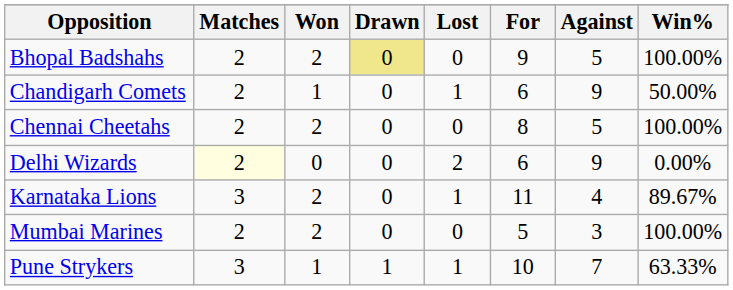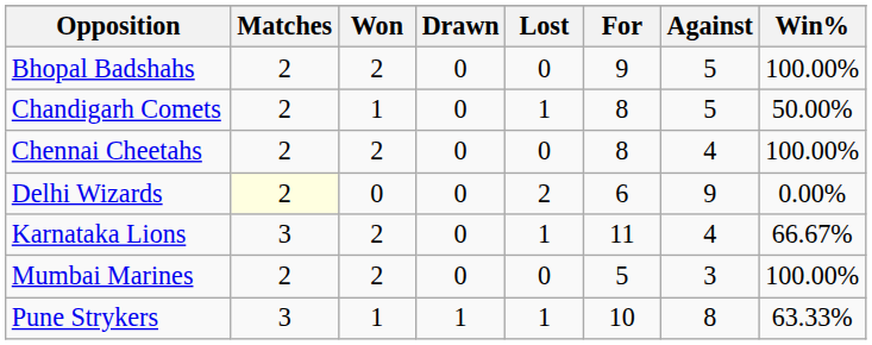 <table class="wikitable sortable" style="text-align:center">
 <tr>
 </tr>
 <tr>
 <th width=130>Opposition</th>
 <th width=40>Matches</th>
 <th width=40>Won</th>
 <th width=40>Drawn</th>
 <th width=40>Lost</th>
 <th width=40>For</th>
 <th width=40>Against</th>
 <th width=40>Win%</th>
 </tr>
 <tr>
 <td align=left><a href='#'>Bhopal Badshahs</a></td>
 <td>2</td>
 <td>2</td>
-<td style="background: khaki;">0</td>
+<td>0</td>
 <td>0</td>
 <td>9</td>
 <td>5</td>
 <td>100.00%</td>
 </tr>
 <tr>
 <td align=left><a href='#'>Chandigarh Comets</a></td>
 <td>2</td>
 <td>1</td>
 <td>0</td>
 <td>1</td>
-<td>6</td>
-<td>9</td>
+<td>8</td>
+<td>5</td>
 <td>50.00%</td>
 </tr>
 <tr>
 <td align=left><a href='#'>Chennai Cheetahs</a></td>
 <td>2</td>
 <td>2</td>
 <td>0</td>
 <td>0</td>
 <td>8</td>
-<td>5</td>
+<td>4</td>
 <td>100.00%</td>
 </tr>
 <tr>
 <td align=left><a href='#'>Delhi Wizards</a></td>
 <td style="background: lightyellow;">2</td>
 <td>0</td>
 <td>0</td>
 <td>2</td>
 <td>6</td>
 <td>9</td>
 <td>0.00%</td>
 </tr>
 <tr>
 <td align=left><a href='#'>Karnataka Lions</a></td>
 <td>3</td>
 <td>2</td>
 <td>0</td>
 <td>1</td>
 <td>11</td>
 <td>4</td>
-<td>89.67%</td>
+<td>66.67%</td>
 </tr>
 <tr>
 <td align=left><a href='#'>Mumbai Marines</a></td>
 <td>2</td>
 <td>2</td>
 <td>0</td>
 <td>0</td>
 <td>5</td>
 <td>3</td>
 <td>100.00%</td>
 </tr>
 <tr>
 <td align=left><a href='#'>Pune Strykers</a></td>
 <td>3</td>
 <td>1</td>
 <td>1</td>
 <td>1</td>
 <td>10</td>
-<td>7</td>
+<td>8</td>
 <td>63.33%</td>
 </tr>
 </table>
